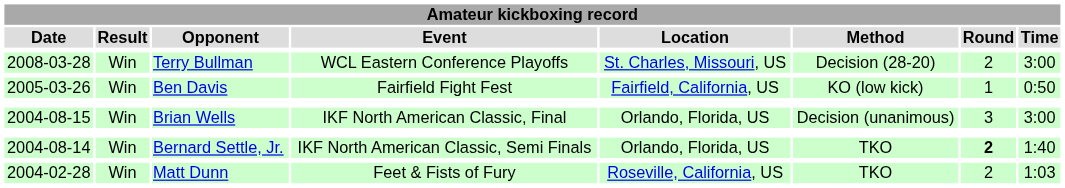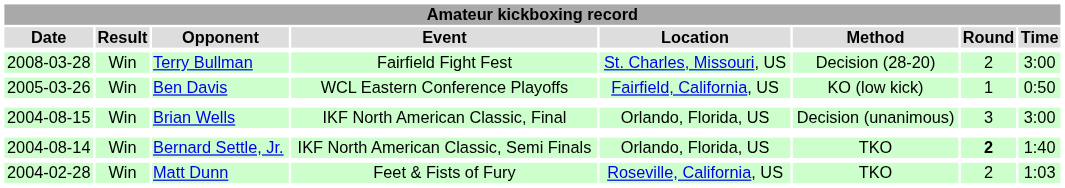 <table class="toccolours" width=100% style="clear:both; margin:1.5em auto; font-size:85%; text-align:center;">
 <tr>
 <th colspan=8 style="background:#A9A9A9"><span>Amateur kickboxing record</span></th>
 </tr>
 <tr bgcolor="#dddddd">
 <th>Date</th>
 <th>Result</th>
 <th>Opponent</th>
 <th>Event</th>
 <th>Location</th>
 <th>Method</th>
 <th>Round</th>
 <th>Time</th>
 </tr>
 <tr>
 </tr>
 <tr bgcolor="#CCFFCC">
 <td>2008-03-28</td>
 <td>Win</td>
 <td align=left> <a href='#'>Terry Bullman</a></td>
-<td>WCL Eastern Conference Playoffs</td>
+<td>Fairfield Fight Fest</td>
 <td><a href='#'>St. Charles, Missouri</a>, US</td>
 <td>Decision (28-20)</td>
 <td>2</td>
 <td>3:00</td>
 </tr>
 <tr>
 </tr>
 <tr bgcolor="#CCFFCC">
 <td>2005-03-26</td>
 <td>Win</td>
 <td align=left> <a href='#'>Ben Davis</a></td>
-<td>Fairfield Fight Fest</td>
+<td>WCL Eastern Conference Playoffs</td>
 <td><a href='#'>Fairfield, California</a>, US</td>
 <td>KO (low kick)</td>
 <td>1</td>
 <td>0:50</td>
 </tr>
 <tr>
 <th style=background:white colspan=9></th>
 </tr>
 <tr>
 </tr>
 <tr bgcolor="#CCFFCC">
 <td>2004-08-15</td>
 <td>Win</td>
 <td align=left> <a href='#'>Brian Wells</a></td>
 <td>IKF North American Classic, Final</td>
 <td>Orlando, Florida, US</td>
 <td>Decision (unanimous)</td>
 <td>3</td>
 <td>3:00</td>
 </tr>
 <tr>
 <th style=background:white colspan=9></th>
 </tr>
 <tr>
 </tr>
 <tr bgcolor="#CCFFCC">
 <td>2004-08-14</td>
 <td>Win</td>
 <td align=left> <a href='#'>Bernard Settle, Jr.</a></td>
 <td>IKF North American Classic, Semi Finals</td>
 <td>Orlando, Florida, US</td>
 <td>TKO</td>
 <td><strong>2</strong></td>
 <td>1:40</td>
 </tr>
 <tr>
 </tr>
 <tr bgcolor="#CCFFCC">
 <td>2004-02-28</td>
 <td>Win</td>
 <td align=left> <a href='#'>Matt Dunn</a></td>
 <td>Feet & Fists of Fury</td>
 <td><a href='#'>Roseville, California</a>, US</td>
 <td>TKO</td>
 <td>2</td>
 <td>1:03</td>
 </tr>
 <tr>
 </tr>
 </table>
